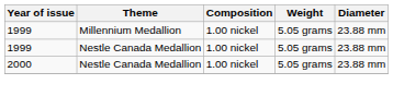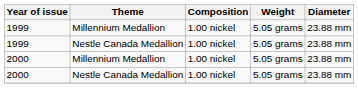 <table class="wikitable">
 <tr>
 <th>Year of issue</th>
 <th>Theme</th>
 <th>Composition</th>
 <th>Weight</th>
 <th>Diameter</th>
 </tr>
 <tr>
 <td>1999</td>
 <td>Millennium Medallion</td>
 <td>1.00 nickel</td>
 <td>5.05 grams</td>
 <td>23.88 mm</td>
 </tr>
 <tr>
 <td>1999</td>
 <td>Nestle Canada Medallion</td>
 <td>1.00 nickel</td>
 <td>5.05 grams</td>
 <td>23.88 mm</td>
 </tr>
 <tr>
 <td>2000</td>
+<td>Millennium Medallion</td>
+<td>1.00 nickel</td>
+<td>5.05 grams</td>
+<td>23.88 mm</td>
+</tr>
+<tr>
+<td>2000</td>
 <td>Nestle Canada Medallion</td>
 <td>1.00 nickel</td>
 <td>5.05 grams</td>
 <td>23.88 mm</td>
 </tr>
 <tr>
 </tr>
 </table>
